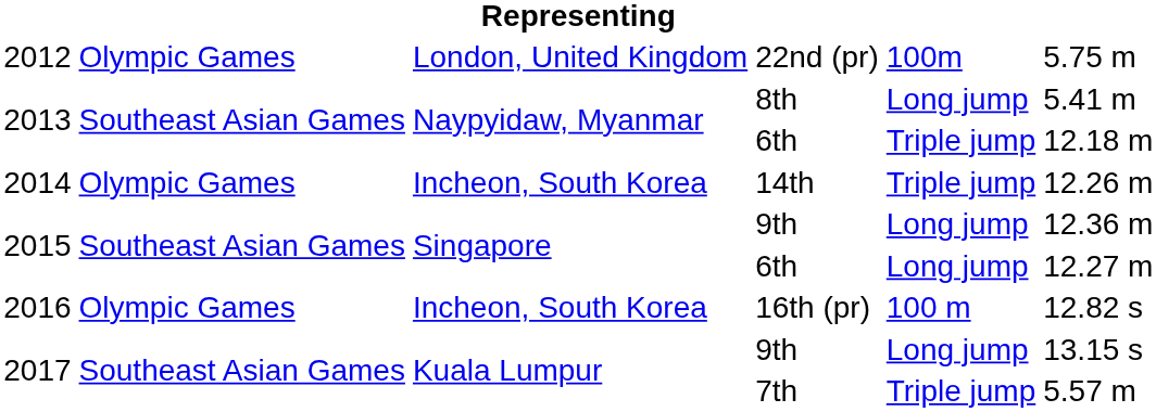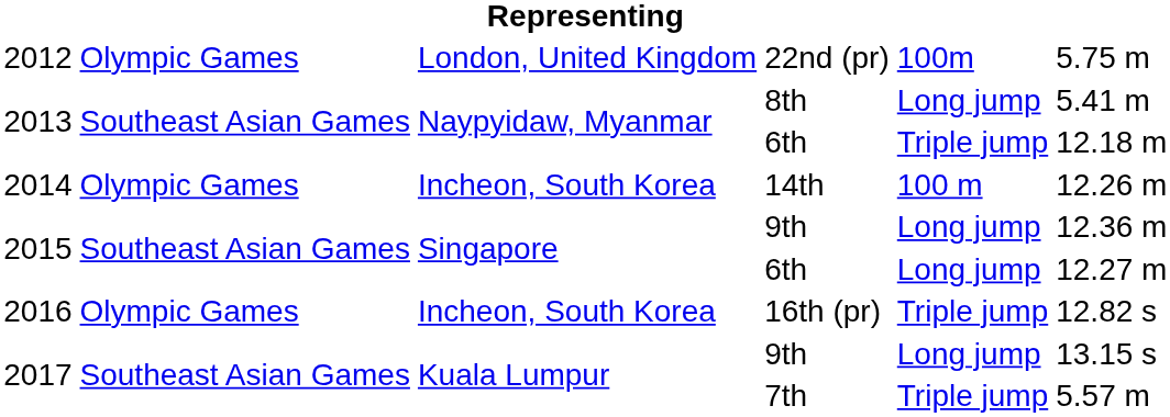 <table>
 <tr>
 <th colspan="6">Representing </th>
 </tr>
 <tr>
 <td>2012</td>
 <td><a href='#'>Olympic Games</a></td>
 <td><a href='#'>London, United Kingdom</a></td>
 <td>22nd (pr)</td>
 <td><a href='#'>100m</a></td>
 <td>5.75 m</td>
 </tr>
 <tr>
 <td rowspan=2>2013</td>
 <td rowspan=2><a href='#'>Southeast Asian Games</a></td>
 <td rowspan=2><a href='#'>Naypyidaw, Myanmar</a></td>
 <td>8th</td>
 <td><a href='#'>Long jump</a></td>
 <td>5.41 m</td>
 </tr>
 <tr>
 <td>6th</td>
 <td><a href='#'>Triple jump</a></td>
 <td>12.18 m</td>
 </tr>
 <tr>
 <td>2014</td>
 <td><a href='#'>Olympic Games</a></td>
 <td><a href='#'>Incheon, South Korea</a></td>
 <td>14th</td>
-<td><a href='#'>Triple jump</a></td>
+<td><a href='#'>100 m</a></td>
 <td>12.26 m</td>
 </tr>
 <tr>
 <td rowspan=2>2015</td>
 <td rowspan=2><a href='#'>Southeast Asian Games</a></td>
 <td rowspan=2><a href='#'>Singapore</a></td>
 <td>9th</td>
 <td><a href='#'>Long jump</a></td>
 <td>12.36 m</td>
 </tr>
 <tr>
 <td>6th</td>
 <td><a href='#'>Long jump</a></td>
 <td>12.27 m</td>
 </tr>
 <tr>
 <td>2016</td>
 <td><a href='#'>Olympic Games</a></td>
 <td><a href='#'>Incheon, South Korea</a></td>
 <td>16th (pr)</td>
-<td><a href='#'>100 m</a></td>
+<td><a href='#'>Triple jump</a></td>
 <td>12.82 s</td>
 </tr>
 <tr>
 <td rowspan=2>2017</td>
 <td rowspan=2><a href='#'>Southeast Asian Games</a></td>
 <td rowspan=2><a href='#'>Kuala Lumpur</a></td>
 <td>9th</td>
 <td><a href='#'>Long jump</a></td>
 <td>13.15 s</td>
 </tr>
 <tr>
 <td>7th</td>
 <td><a href='#'>Triple jump</a></td>
 <td>5.57 m</td>
 </tr>
 </table>
